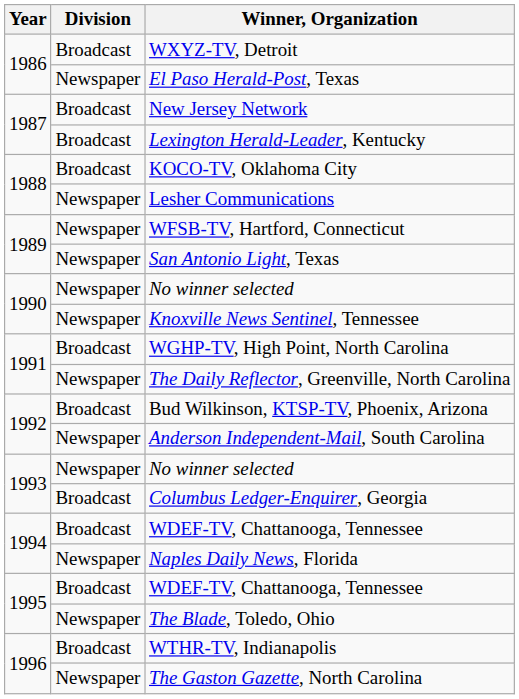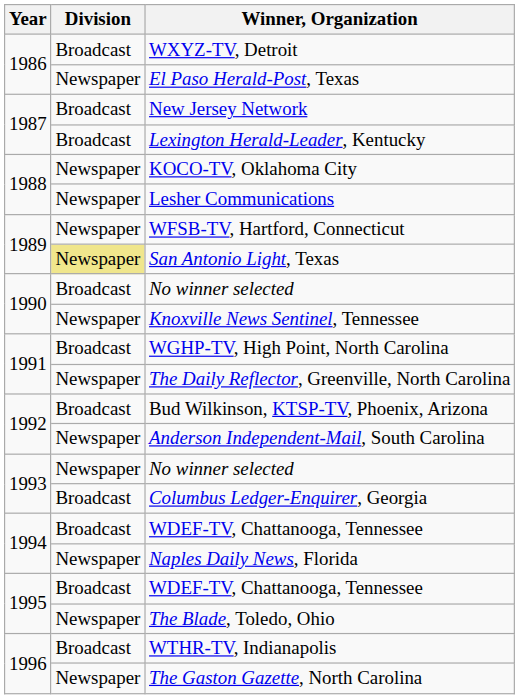 <table class="wikitable sortable">
 <tr>
 <th>Year</th>
 <th>Division</th>
 <th>Winner, Organization</th>
 </tr>
 <tr>
 <td rowspan=2>1986</td>
 <td>Broadcast</td>
 <td><a href='#'>WXYZ-TV</a>, Detroit</td>
 </tr>
 <tr>
 <td>Newspaper</td>
 <td><em><a href='#'>El Paso Herald-Post</a></em>, Texas</td>
 </tr>
 <tr>
 <td rowspan=2>1987</td>
 <td>Broadcast</td>
 <td><a href='#'>New Jersey Network</a></td>
 </tr>
 <tr>
 <td>Broadcast</td>
 <td><em><a href='#'>Lexington Herald-Leader</a></em>, Kentucky</td>
 </tr>
 <tr>
 <td rowspan=2>1988</td>
-<td>Broadcast</td>
+<td>Newspaper</td>
 <td><a href='#'>KOCO-TV</a>, Oklahoma City</td>
 </tr>
 <tr>
 <td>Newspaper</td>
 <td><a href='#'>Lesher Communications</a></td>
 </tr>
 <tr>
 <td rowspan=2>1989</td>
 <td>Newspaper</td>
 <td><a href='#'>WFSB-TV</a>, Hartford, Connecticut</td>
 </tr>
 <tr>
-<td>Newspaper</td>
+<td style="background: khaki;">Newspaper</td>
 <td><em><a href='#'>San Antonio Light</a></em>, Texas</td>
 </tr>
 <tr>
 <td rowspan=2>1990</td>
-<td>Newspaper</td>
+<td>Broadcast</td>
 <td><em>No winner selected</em></td>
 </tr>
 <tr>
 <td>Newspaper</td>
 <td><em><a href='#'>Knoxville News Sentinel</a></em>, Tennessee</td>
 </tr>
 <tr>
 <td rowspan=2>1991</td>
 <td>Broadcast</td>
 <td><a href='#'>WGHP-TV</a>, High Point, North Carolina</td>
 </tr>
 <tr>
 <td>Newspaper</td>
 <td><em><a href='#'>The Daily Reflector</a></em>, Greenville, North Carolina</td>
 </tr>
 <tr>
 <td rowspan=2>1992</td>
 <td>Broadcast</td>
 <td>Bud Wilkinson, <a href='#'>KTSP-TV</a>, Phoenix, Arizona</td>
 </tr>
 <tr>
 <td>Newspaper</td>
 <td><em><a href='#'>Anderson Independent-Mail</a></em>, South Carolina</td>
 </tr>
 <tr>
 <td rowspan=2>1993</td>
 <td>Newspaper</td>
 <td><em>No winner selected</em></td>
 </tr>
 <tr>
 <td>Broadcast</td>
 <td><em><a href='#'>Columbus Ledger-Enquirer</a></em>, Georgia</td>
 </tr>
 <tr>
 <td rowspan=2>1994</td>
 <td>Broadcast</td>
 <td><a href='#'>WDEF-TV</a>, Chattanooga, Tennessee</td>
 </tr>
 <tr>
 <td>Newspaper</td>
 <td><em><a href='#'>Naples Daily News</a></em>, Florida</td>
 </tr>
 <tr>
 <td rowspan=2>1995</td>
 <td>Broadcast</td>
 <td><a href='#'>WDEF-TV</a>, Chattanooga, Tennessee</td>
 </tr>
 <tr>
 <td>Newspaper</td>
 <td><em><a href='#'>The Blade</a></em>, Toledo, Ohio</td>
 </tr>
 <tr>
 <td rowspan=2>1996</td>
 <td>Broadcast</td>
 <td><a href='#'>WTHR-TV</a>, Indianapolis</td>
 </tr>
 <tr>
 <td>Newspaper</td>
 <td><em><a href='#'>The Gaston Gazette</a></em>, North Carolina</td>
 </tr>
 </table>
